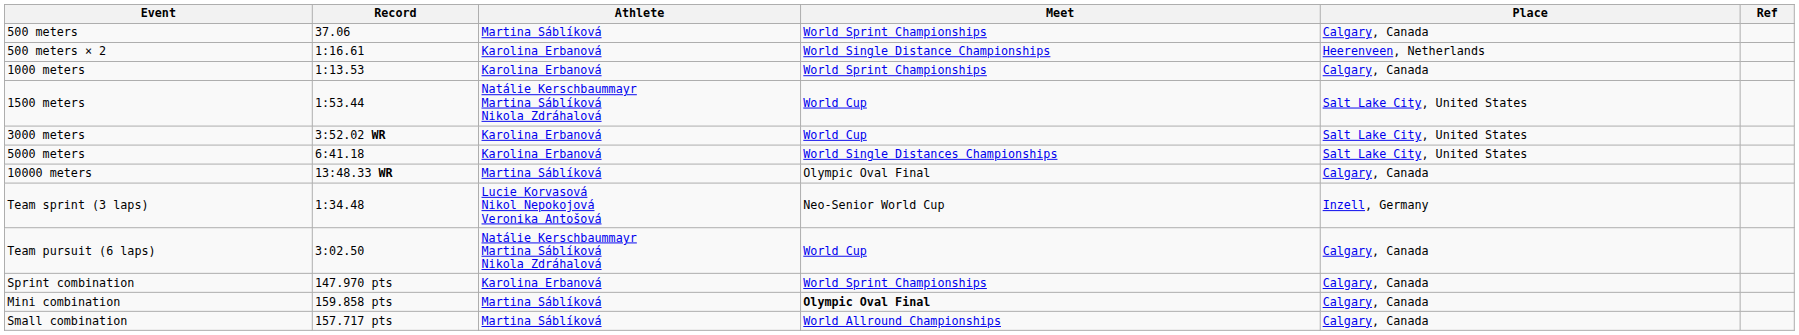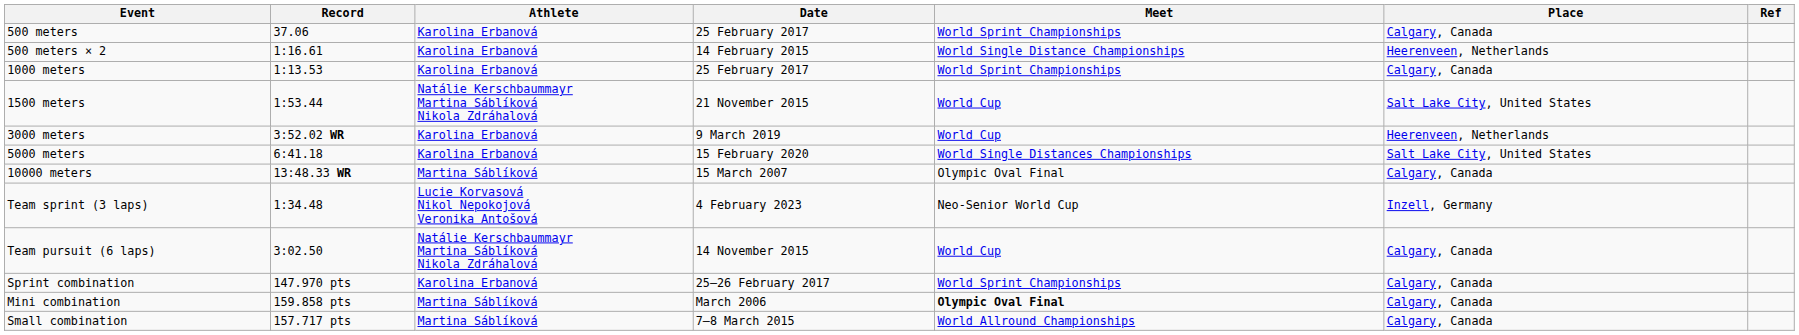 <table class="wikitable" style="font-size:95%; width: 95%;">
 <tr>
 <th>Event</th>
 <th>Record</th>
 <th>Athlete</th>
+<th>Date</th>
 <th>Meet</th>
 <th>Place</th>
 <th>Ref</th>
 </tr>
 <tr>
 <td>500 meters</td>
 <td>37.06</td>
-<td><a href='#'>Martina Sáblíková</a></td>
+<td><a href='#'>Karolina Erbanová</a></td>
+<td>25 February 2017</td>
 <td><a href='#'>World Sprint Championships</a></td>
 <td><a href='#'>Calgary</a>, Canada</td>
 <td></td>
 </tr>
 <tr>
 <td>500 meters × 2</td>
 <td>1:16.61</td>
 <td><a href='#'>Karolina Erbanová</a></td>
+<td>14 February 2015</td>
 <td><a href='#'>World Single Distance Championships</a></td>
 <td><a href='#'>Heerenveen</a>, Netherlands</td>
 <td></td>
 </tr>
 <tr>
 <td>1000 meters</td>
 <td>1:13.53</td>
 <td><a href='#'>Karolina Erbanová</a></td>
+<td>25 February 2017</td>
 <td><a href='#'>World Sprint Championships</a></td>
 <td><a href='#'>Calgary</a>, Canada</td>
 <td></td>
 </tr>
 <tr>
 <td>1500 meters</td>
 <td>1:53.44</td>
 <td><a href='#'>Natálie Kerschbaummayr</a><br><a href='#'>Martina Sáblíková</a><br><a href='#'>Nikola Zdráhalová</a></td>
+<td>21 November 2015</td>
 <td><a href='#'>World Cup</a></td>
 <td><a href='#'>Salt Lake City</a>, United States</td>
 <td></td>
 </tr>
 <tr>
 <td>3000 meters</td>
 <td>3:52.02 <strong>WR</strong></td>
 <td><a href='#'>Karolina Erbanová</a></td>
+<td>9 March 2019</td>
 <td><a href='#'>World Cup</a></td>
-<td><a href='#'>Salt Lake City</a>, United States</td>
+<td><a href='#'>Heerenveen</a>, Netherlands</td>
 <td></td>
 </tr>
 <tr>
 <td>5000 meters</td>
 <td>6:41.18</td>
 <td><a href='#'>Karolina Erbanová</a></td>
+<td>15 February 2020</td>
 <td><a href='#'>World Single Distances Championships</a></td>
 <td><a href='#'>Salt Lake City</a>, United States</td>
 <td></td>
 </tr>
 <tr>
 <td>10000 meters</td>
 <td>13:48.33 <strong>WR</strong></td>
 <td><a href='#'>Martina Sáblíková</a></td>
+<td>15 March 2007</td>
 <td>Olympic Oval Final</td>
 <td><a href='#'>Calgary</a>, Canada</td>
 <td></td>
 </tr>
 <tr>
 <td>Team sprint (3 laps)</td>
 <td>1:34.48</td>
 <td><a href='#'>Lucie Korvasová</a><br><a href='#'>Nikol Nepokojová</a><br><a href='#'>Veronika Antošová</a></td>
+<td>4 February 2023</td>
 <td>Neo-Senior World Cup</td>
 <td><a href='#'>Inzell</a>, Germany</td>
 <td></td>
 </tr>
 <tr>
 <td>Team pursuit (6 laps)</td>
 <td>3:02.50</td>
 <td><a href='#'>Natálie Kerschbaummayr</a><br><a href='#'>Martina Sáblíková</a><br><a href='#'>Nikola Zdráhalová</a></td>
+<td>14 November 2015</td>
 <td><a href='#'>World Cup</a></td>
 <td><a href='#'>Calgary</a>, Canada</td>
 <td></td>
 </tr>
 <tr>
 <td>Sprint combination</td>
 <td>147.970 pts</td>
 <td><a href='#'>Karolina Erbanová</a></td>
+<td>25–26 February 2017</td>
 <td><a href='#'>World Sprint Championships</a></td>
 <td><a href='#'>Calgary</a>, Canada</td>
 <td></td>
 </tr>
 <tr>
 <td>Mini combination</td>
 <td>159.858 pts</td>
 <td><a href='#'>Martina Sáblíková</a></td>
+<td>March 2006</td>
 <td><strong>Olympic Oval Final</strong></td>
 <td><a href='#'>Calgary</a>, Canada</td>
 <td></td>
 </tr>
 <tr>
 <td>Small combination</td>
 <td>157.717 pts</td>
 <td><a href='#'>Martina Sáblíková</a></td>
+<td>7–8 March 2015</td>
 <td><a href='#'>World Allround Championships</a></td>
 <td><a href='#'>Calgary</a>, Canada</td>
 <td></td>
 </tr>
 </table>
